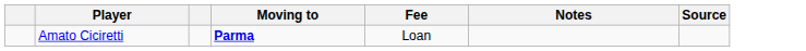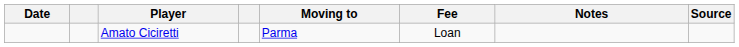 <table class="wikitable sortable">
 <tr>
+<th style="width:80px;">Date</th>
 <th style="width:30px;"></th>
 <th style="width:180px;">Player</th>
 <th style="width:20px;"></th>
 <th style="width:180px;">Moving to</th>
 <th style="width:120px;" class="unsortable">Fee</th>
 <th style="width:250px;" class="unsortable">Notes</th>
 <th style="width:20px;">Source</th>
 </tr>
 <tr>
+<td></td>
 <td align=center></td>
 <td> <a href='#'>Amato Ciciretti</a></td>
 <td align=center></td>
-<td><strong> <a href='#'>Parma</a></strong></td>
+<td> <a href='#'>Parma</a></td>
 <td align=center>Loan</td>
 <td align=center></td>
 <td></td>
 </tr>
 </table>
